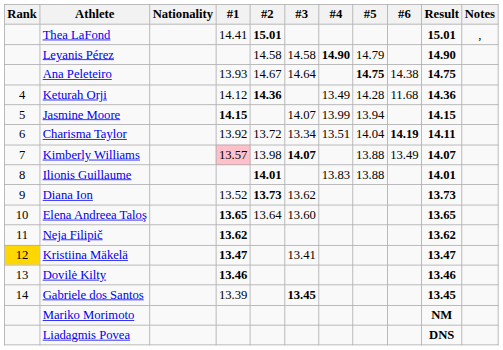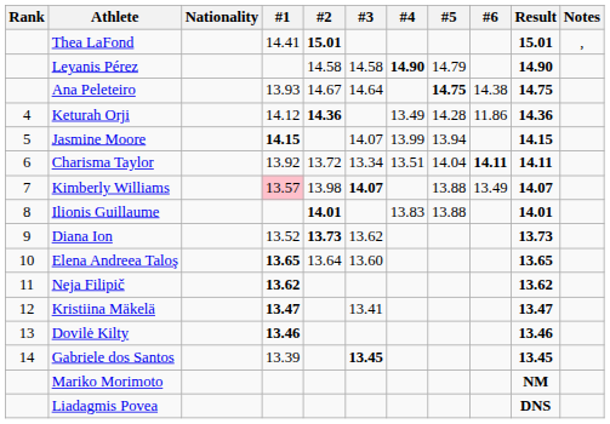 <table class="wikitable sortable" style="text-align:center">
 <tr>
 <th>Rank</th>
 <th>Athlete</th>
 <th>Nationality</th>
 <th>#1</th>
 <th>#2</th>
 <th>#3</th>
 <th>#4</th>
 <th>#5</th>
 <th>#6</th>
 <th>Result</th>
 <th>Notes</th>
 </tr>
 <tr>
 <td></td>
 <td align=left><a href='#'>Thea LaFond</a></td>
 <td align=left></td>
 <td>14.41</td>
 <td><strong>15.01</strong></td>
 <td></td>
 <td></td>
 <td></td>
 <td></td>
 <td><strong>15.01</strong></td>
 <td>, </td>
 </tr>
 <tr>
 <td></td>
 <td align=left><a href='#'>Leyanis Pérez</a></td>
 <td align=left></td>
 <td></td>
 <td>14.58</td>
 <td>14.58</td>
 <td><strong>14.90</strong></td>
 <td>14.79</td>
 <td></td>
 <td><strong>14.90</strong></td>
 <td></td>
 </tr>
 <tr>
 <td></td>
 <td align=left><a href='#'>Ana Peleteiro</a></td>
 <td align=left></td>
 <td>13.93</td>
 <td>14.67</td>
 <td>14.64</td>
 <td></td>
 <td><strong>14.75</strong></td>
 <td>14.38</td>
 <td><strong>14.75</strong></td>
 <td></td>
 </tr>
 <tr>
 <td>4</td>
 <td align=left><a href='#'>Keturah Orji</a></td>
 <td align=left></td>
 <td>14.12</td>
 <td><strong>14.36</strong></td>
 <td></td>
 <td>13.49</td>
 <td>14.28</td>
-<td>11.68</td>
+<td>11.86</td>
 <td><strong>14.36</strong></td>
 <td></td>
 </tr>
 <tr>
 <td>5</td>
 <td align=left><a href='#'>Jasmine Moore</a></td>
 <td align=left></td>
 <td><strong>14.15</strong></td>
 <td></td>
 <td>14.07</td>
 <td>13.99</td>
 <td>13.94</td>
 <td></td>
 <td><strong>14.15</strong></td>
 <td></td>
 </tr>
 <tr>
 <td>6</td>
 <td align=left><a href='#'>Charisma Taylor</a></td>
 <td align=left></td>
 <td>13.92</td>
 <td>13.72</td>
 <td>13.34</td>
 <td>13.51</td>
 <td>14.04</td>
-<td><strong>14.19</strong></td>
+<td><strong>14.11</strong></td>
 <td><strong>14.11</strong></td>
 <td></td>
 </tr>
 <tr>
 <td>7</td>
 <td align=left><a href='#'>Kimberly Williams</a></td>
 <td align=left></td>
 <td style="background: pink;">13.57</td>
 <td>13.98</td>
 <td><strong>14.07</strong></td>
 <td></td>
 <td>13.88</td>
 <td>13.49</td>
 <td><strong>14.07</strong></td>
 <td></td>
 </tr>
 <tr>
 <td>8</td>
 <td align=left><a href='#'>Ilionis Guillaume</a></td>
 <td align=left></td>
 <td></td>
 <td><strong>14.01</strong></td>
 <td></td>
 <td>13.83</td>
 <td>13.88</td>
 <td></td>
 <td><strong>14.01</strong></td>
 <td></td>
 </tr>
 <tr>
 <td>9</td>
 <td align=left><a href='#'>Diana Ion</a></td>
 <td align=left></td>
 <td>13.52</td>
 <td><strong>13.73</strong></td>
 <td>13.62</td>
 <td></td>
 <td></td>
 <td></td>
 <td><strong>13.73</strong></td>
 <td></td>
 </tr>
 <tr>
 <td>10</td>
 <td align=left><a href='#'>Elena Andreea Taloş</a></td>
 <td align=left></td>
 <td><strong>13.65</strong></td>
 <td>13.64</td>
 <td>13.60</td>
 <td></td>
 <td></td>
 <td></td>
 <td><strong>13.65</strong></td>
 <td></td>
 </tr>
 <tr>
 <td>11</td>
 <td align=left><a href='#'>Neja Filipič</a></td>
 <td align=left></td>
 <td><strong>13.62</strong></td>
 <td></td>
 <td></td>
 <td></td>
 <td></td>
 <td></td>
 <td><strong>13.62</strong></td>
 <td></td>
 </tr>
 <tr>
-<td style="background: gold;">12</td>
+<td>12</td>
 <td align=left><a href='#'>Kristiina Mäkelä</a></td>
 <td align=left></td>
 <td><strong>13.47</strong></td>
 <td></td>
 <td>13.41</td>
 <td></td>
 <td></td>
 <td></td>
 <td><strong>13.47</strong></td>
 <td></td>
 </tr>
 <tr>
 <td>13</td>
 <td align=left><a href='#'>Dovilė Kilty</a></td>
 <td align=left></td>
 <td><strong>13.46</strong></td>
 <td></td>
 <td></td>
 <td></td>
 <td></td>
 <td></td>
 <td><strong>13.46</strong></td>
 <td></td>
 </tr>
 <tr>
 <td>14</td>
 <td align=left><a href='#'>Gabriele dos Santos</a></td>
 <td align=left></td>
 <td>13.39</td>
 <td></td>
 <td><strong>13.45</strong></td>
 <td></td>
 <td></td>
 <td></td>
 <td><strong>13.45</strong></td>
 <td></td>
 </tr>
 <tr>
 <td></td>
 <td align=left><a href='#'>Mariko Morimoto</a></td>
 <td align=left></td>
 <td></td>
 <td></td>
 <td></td>
 <td></td>
 <td></td>
 <td></td>
 <td><strong>NM</strong></td>
 <td></td>
 </tr>
 <tr>
 <td></td>
 <td align=left><a href='#'>Liadagmis Povea</a></td>
 <td align=left></td>
 <td></td>
 <td></td>
 <td></td>
 <td></td>
 <td></td>
 <td></td>
 <td><strong>DNS</strong></td>
 <td></td>
 </tr>
 </table>
